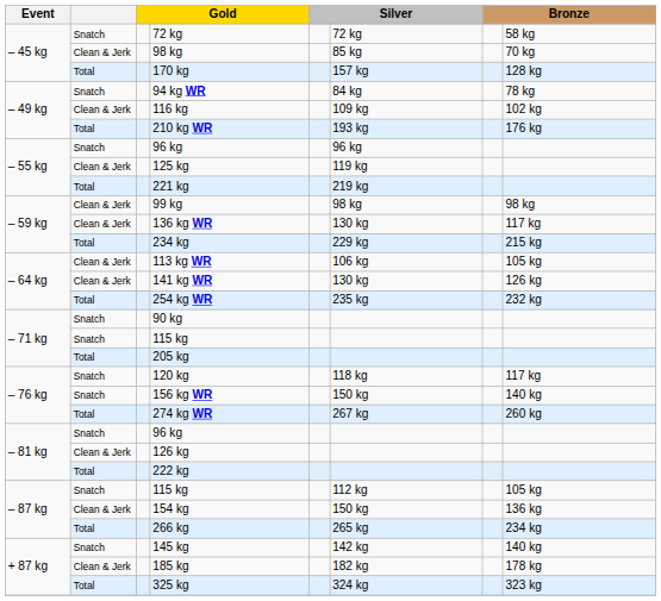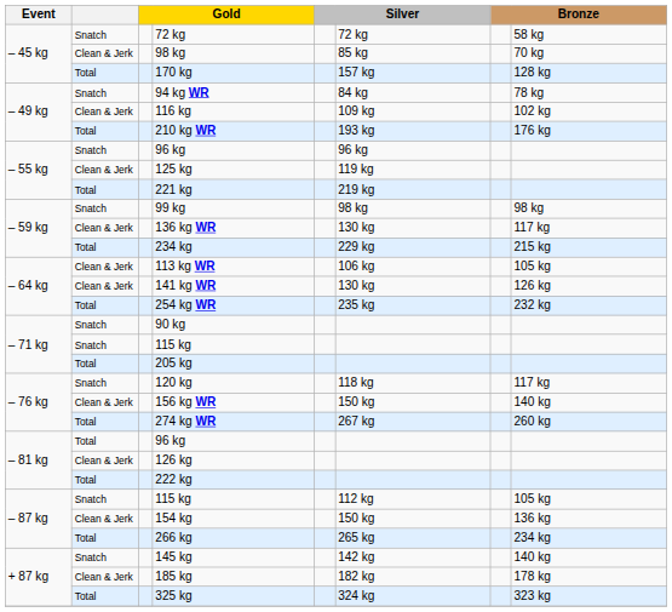 <table class="wikitable">
 <tr>
 <th width=80>Event</th>
 <th width=80></th>
 <td bgcolor=gold align="center" colspan=2 width=250><strong>Gold</strong></td>
 <td bgcolor=silver align="center" colspan=2 width=250><strong>Silver</strong></td>
 <td bgcolor=#cc9966 colspan=2 align="center" width=250><strong>Bronze</strong></td>
 </tr>
 <tr>
 <td rowspan=3>– 45 kg</td>
 <td><small>Snatch</small></td>
 <td></td>
 <td>72 kg</td>
 <td></td>
 <td>72 kg</td>
 <td></td>
 <td>58 kg</td>
 </tr>
 <tr>
 <td><small>Clean & Jerk</small></td>
 <td></td>
 <td>98 kg</td>
 <td></td>
 <td>85 kg</td>
 <td></td>
 <td>70 kg</td>
 </tr>
 <tr bgcolor=#dfefff>
 <td><small>Total</small></td>
 <td></td>
 <td>170 kg</td>
 <td></td>
 <td>157 kg</td>
 <td></td>
 <td>128 kg</td>
 </tr>
 <tr>
 <td rowspan=3>– 49 kg</td>
 <td><small>Snatch</small></td>
 <td></td>
 <td>94 kg <strong><a href='#'>WR</a></strong></td>
 <td></td>
 <td>84 kg</td>
 <td></td>
 <td>78 kg</td>
 </tr>
 <tr>
 <td><small>Clean & Jerk</small></td>
 <td></td>
 <td>116 kg</td>
 <td></td>
 <td>109 kg</td>
 <td></td>
 <td>102 kg</td>
 </tr>
 <tr bgcolor=#dfefff>
 <td><small>Total</small></td>
 <td></td>
 <td>210 kg <strong><a href='#'>WR</a></strong></td>
 <td></td>
 <td>193 kg</td>
 <td></td>
 <td>176 kg</td>
 </tr>
 <tr>
 <td rowspan=3>– 55 kg</td>
 <td><small>Snatch</small></td>
 <td></td>
 <td>96 kg</td>
 <td></td>
 <td>96 kg</td>
 <td></td>
 <td></td>
 </tr>
 <tr>
 <td><small>Clean & Jerk</small></td>
 <td></td>
 <td>125 kg</td>
 <td></td>
 <td>119 kg</td>
 <td></td>
 <td></td>
 </tr>
 <tr bgcolor=#dfefff>
 <td><small>Total</small></td>
 <td></td>
 <td>221 kg</td>
 <td></td>
 <td>219 kg</td>
 <td></td>
 <td></td>
 </tr>
 <tr>
 <td rowspan=3>– 59 kg</td>
-<td><small>Clean & Jerk</small></td>
+<td><small>Snatch</small></td>
 <td></td>
 <td>99 kg</td>
 <td></td>
 <td>98 kg</td>
 <td></td>
 <td>98 kg</td>
 </tr>
 <tr>
 <td><small>Clean & Jerk</small></td>
 <td></td>
 <td>136 kg <strong><a href='#'>WR</a></strong></td>
 <td></td>
 <td>130 kg</td>
 <td></td>
 <td>117 kg</td>
 </tr>
 <tr bgcolor=#dfefff>
 <td><small>Total</small></td>
 <td></td>
 <td>234 kg</td>
 <td></td>
 <td>229 kg</td>
 <td></td>
 <td>215 kg</td>
 </tr>
 <tr>
 <td rowspan=3>– 64 kg</td>
 <td><small>Clean & Jerk</small></td>
 <td></td>
 <td>113 kg <strong><a href='#'>WR</a></strong></td>
 <td></td>
 <td>106 kg</td>
 <td></td>
 <td>105 kg</td>
 </tr>
 <tr>
 <td><small>Clean & Jerk</small></td>
 <td></td>
 <td>141 kg <strong><a href='#'>WR</a></strong></td>
 <td></td>
 <td>130 kg</td>
 <td></td>
 <td>126 kg</td>
 </tr>
 <tr bgcolor=#dfefff>
 <td><small>Total</small></td>
 <td></td>
 <td>254 kg <strong><a href='#'>WR</a></strong></td>
 <td></td>
 <td>235 kg</td>
 <td></td>
 <td>232 kg</td>
 </tr>
 <tr>
 <td rowspan=3>– 71 kg</td>
 <td><small>Snatch</small></td>
 <td></td>
 <td>90 kg</td>
 <td></td>
 <td></td>
 <td></td>
 <td></td>
 </tr>
 <tr>
 <td><small>Snatch</small></td>
 <td></td>
 <td>115 kg</td>
 <td></td>
 <td></td>
 <td></td>
 <td></td>
 </tr>
 <tr bgcolor=#dfefff>
 <td><small>Total</small></td>
 <td></td>
 <td>205 kg</td>
 <td></td>
 <td></td>
 <td></td>
 <td></td>
 </tr>
 <tr>
 <td rowspan=3>– 76 kg</td>
 <td><small>Snatch</small></td>
 <td></td>
 <td>120 kg</td>
 <td></td>
 <td>118 kg</td>
 <td></td>
 <td>117 kg</td>
 </tr>
 <tr>
-<td><small>Snatch</small></td>
+<td><small>Clean & Jerk</small></td>
 <td></td>
 <td>156 kg <strong><a href='#'>WR</a></strong></td>
 <td></td>
 <td>150 kg</td>
 <td></td>
 <td>140 kg</td>
 </tr>
 <tr bgcolor=#dfefff>
 <td><small>Total</small></td>
 <td></td>
 <td>274 kg <strong><a href='#'>WR</a></strong></td>
 <td></td>
 <td>267 kg</td>
 <td></td>
 <td>260 kg</td>
 </tr>
 <tr>
 <td rowspan=3>– 81 kg</td>
-<td><small>Snatch</small></td>
+<td><small>Total</small></td>
 <td></td>
 <td>96 kg</td>
 <td></td>
 <td></td>
 <td></td>
 <td></td>
 </tr>
 <tr>
 <td><small>Clean & Jerk</small></td>
 <td></td>
 <td>126 kg</td>
 <td></td>
 <td></td>
 <td></td>
 <td></td>
 </tr>
 <tr bgcolor=#dfefff>
 <td><small>Total</small></td>
 <td></td>
 <td>222 kg</td>
 <td></td>
 <td></td>
 <td></td>
 <td></td>
 </tr>
 <tr>
 <td rowspan=3>– 87 kg</td>
 <td><small>Snatch</small></td>
 <td></td>
 <td>115 kg</td>
 <td></td>
 <td>112 kg</td>
 <td></td>
 <td>105 kg</td>
 </tr>
 <tr>
 <td><small>Clean & Jerk</small></td>
 <td></td>
 <td>154 kg</td>
 <td></td>
 <td>150 kg</td>
 <td></td>
 <td>136 kg</td>
 </tr>
 <tr bgcolor=#dfefff>
 <td><small>Total</small></td>
 <td></td>
 <td>266 kg</td>
 <td></td>
 <td>265 kg</td>
 <td></td>
 <td>234 kg</td>
 </tr>
 <tr>
 <td rowspan=3>+ 87 kg</td>
 <td><small>Snatch</small></td>
 <td></td>
 <td>145 kg</td>
 <td></td>
 <td>142 kg</td>
 <td></td>
 <td>140 kg</td>
 </tr>
 <tr>
 <td><small>Clean & Jerk</small></td>
 <td></td>
 <td>185 kg</td>
 <td></td>
 <td>182 kg</td>
 <td></td>
 <td>178 kg</td>
 </tr>
 <tr bgcolor=#dfefff>
 <td><small>Total</small></td>
 <td></td>
 <td>325 kg</td>
 <td></td>
 <td>324 kg</td>
 <td></td>
 <td>323 kg</td>
 </tr>
 <tr>
 </tr>
 </table>
